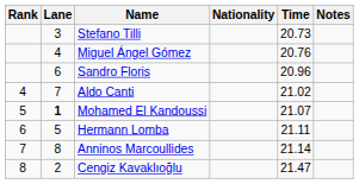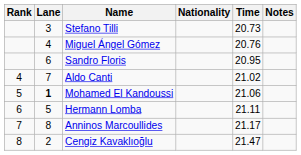 <table class="wikitable sortable" style="text-align:center">
 <tr>
 <th>Rank</th>
 <th>Lane</th>
 <th>Name</th>
 <th>Nationality</th>
 <th>Time</th>
 <th>Notes</th>
 </tr>
 <tr>
 <td></td>
 <td>3</td>
 <td align=left><a href='#'>Stefano Tilli</a></td>
 <td align=left></td>
 <td>20.73</td>
 <td></td>
 </tr>
 <tr>
 <td></td>
 <td>4</td>
 <td align=left><a href='#'>Miguel Ángel Gómez</a></td>
 <td align=left></td>
 <td>20.76</td>
 <td></td>
 </tr>
 <tr>
 <td></td>
 <td>6</td>
 <td align=left><a href='#'>Sandro Floris</a></td>
 <td align=left></td>
-<td>20.96</td>
+<td>20.95</td>
 <td></td>
 </tr>
 <tr>
 <td>4</td>
 <td>7</td>
 <td align=left><a href='#'>Aldo Canti</a></td>
 <td align=left></td>
 <td>21.02</td>
 <td></td>
 </tr>
 <tr>
 <td>5</td>
 <td><strong>1</strong></td>
 <td align=left><a href='#'>Mohamed El Kandoussi</a></td>
 <td align=left></td>
-<td>21.07</td>
+<td>21.06</td>
 <td></td>
 </tr>
 <tr>
 <td>6</td>
 <td>5</td>
 <td align=left><a href='#'>Hermann Lomba</a></td>
 <td align=left></td>
 <td>21.11</td>
 <td></td>
 </tr>
 <tr>
 <td>7</td>
 <td>8</td>
 <td align=left><a href='#'>Anninos Marcoullides</a></td>
 <td align=left></td>
-<td>21.14</td>
+<td>21.17</td>
 <td></td>
 </tr>
 <tr>
 <td>8</td>
 <td>2</td>
 <td align=left><a href='#'>Cengiz Kavaklıoğlu</a></td>
 <td align=left></td>
 <td>21.47</td>
 <td></td>
 </tr>
 </table>
